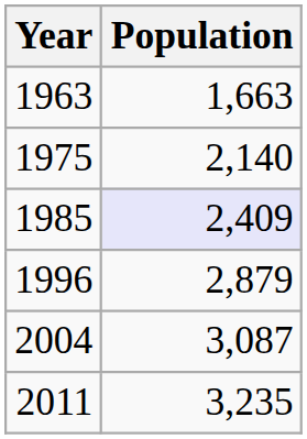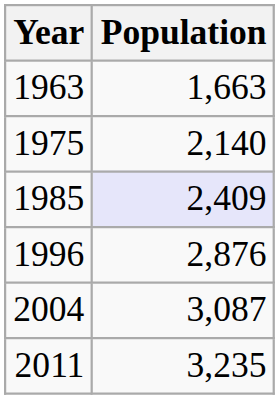 <table class="wikitable" style="line-height:1.1em;">
 <tr>
 <th>Year</th>
 <th>Population</th>
 </tr>
 <tr align="right">
 <td>1963</td>
 <td>1,663</td>
 </tr>
 <tr align="right">
 <td>1975</td>
 <td>2,140</td>
 </tr>
 <tr align="right">
 <td>1985</td>
 <td style="background: lavender;">2,409</td>
 </tr>
 <tr align="right">
 <td>1996</td>
-<td>2,879</td>
+<td>2,876</td>
 </tr>
 <tr align="right">
 <td>2004</td>
 <td>3,087</td>
 </tr>
 <tr align="right">
 <td>2011</td>
 <td>3,235</td>
 </tr>
 </table>
